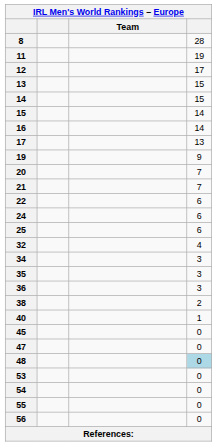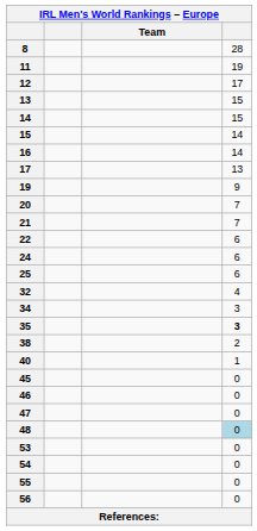 <table class="wikitable" style="text-align:center; font-size: 80%; margin-left: 1em;">
 <tr>
 <th colspan="4"><a href='#'>IRL Men's World Rankings</a> – <a href='#'>Europe</a></th>
 </tr>
 <tr>
 <th style="width:40px;"></th>
 <th style="width:40px;"></th>
 <th style="width:165px;">Team</th>
 <th style="width:30px;"></th>
 </tr>
 <tr>
 <th>8</th>
 <td></td>
 <td style="text-align:left;"></td>
 <td>28</td>
 </tr>
 <tr>
 <th>11</th>
 <td></td>
 <td style="text-align:left;"></td>
 <td>19</td>
 </tr>
 <tr>
 <th>12</th>
 <td></td>
 <td style="text-align:left;"></td>
 <td>17</td>
 </tr>
 <tr>
 <th>13</th>
 <td></td>
 <td style="text-align:left;"></td>
 <td>15</td>
 </tr>
 <tr>
 <th>14</th>
 <td></td>
 <td style="text-align:left;"></td>
 <td>15</td>
 </tr>
 <tr>
 <th>15</th>
 <td></td>
 <td style="text-align:left;"></td>
 <td>14</td>
 </tr>
 <tr>
 <th>16</th>
 <td></td>
 <td style="text-align:left;"></td>
 <td>14</td>
 </tr>
 <tr>
 <th>17</th>
 <td></td>
 <td style="text-align:left;"></td>
 <td>13</td>
 </tr>
 <tr>
 <th>19</th>
 <td></td>
 <td style="text-align:left;"></td>
 <td>9</td>
 </tr>
 <tr>
 <th>20</th>
 <td></td>
 <td style="text-align:left;"></td>
 <td>7</td>
 </tr>
 <tr>
 <th>21</th>
 <td></td>
 <td style="text-align:left;"></td>
 <td>7</td>
 </tr>
 <tr>
 <th>22</th>
 <td></td>
 <td style="text-align:left;"></td>
 <td>6</td>
 </tr>
 <tr>
 <th>24</th>
 <td></td>
 <td style="text-align:left;"></td>
 <td>6</td>
 </tr>
 <tr>
 <th>25</th>
 <td></td>
 <td style="text-align:left;"></td>
 <td>6</td>
 </tr>
 <tr>
 <th>32</th>
 <td></td>
 <td style="text-align:left;"></td>
 <td>4</td>
 </tr>
 <tr>
 <th>34</th>
 <td></td>
 <td style="text-align:left;"></td>
 <td>3</td>
 </tr>
 <tr>
 <th>35</th>
 <td></td>
 <td style="text-align:left;"></td>
-<td>3</td>
-</tr>
-<tr>
-<th>36</th>
-<td></td>
-<td style="text-align:left;"></td>
-<td>3</td>
+<td><strong>3</strong></td>
 </tr>
 <tr>
 <th>38</th>
 <td></td>
 <td style="text-align:left;"></td>
 <td>2</td>
 </tr>
 <tr>
 <th>40</th>
 <td></td>
 <td style="text-align:left;"></td>
 <td>1</td>
 </tr>
 <tr>
 <th>45</th>
+<td></td>
+<td style="text-align:left;"></td>
+<td>0</td>
+</tr>
+<tr>
+<th>46</th>
 <td></td>
 <td style="text-align:left;"></td>
 <td>0</td>
 </tr>
 <tr>
 <th>47</th>
 <td></td>
 <td style="text-align:left;"></td>
 <td>0</td>
 </tr>
 <tr>
 <th>48</th>
 <td></td>
 <td style="text-align:left;"></td>
 <td style="background: lightblue;">0</td>
 </tr>
 <tr>
 <th>53</th>
 <td></td>
 <td style="text-align:left;"></td>
 <td>0</td>
 </tr>
 <tr>
 <th>54</th>
 <td></td>
 <td style="text-align:left;"></td>
 <td>0</td>
 </tr>
 <tr>
 <th>55</th>
 <td></td>
 <td style="text-align:left;"></td>
 <td>0</td>
 </tr>
 <tr>
 <th>56</th>
 <td></td>
 <td style="text-align:left;"></td>
 <td>0</td>
 </tr>
 <tr>
 <th colspan=4>References:</th>
 </tr>
 </table>
